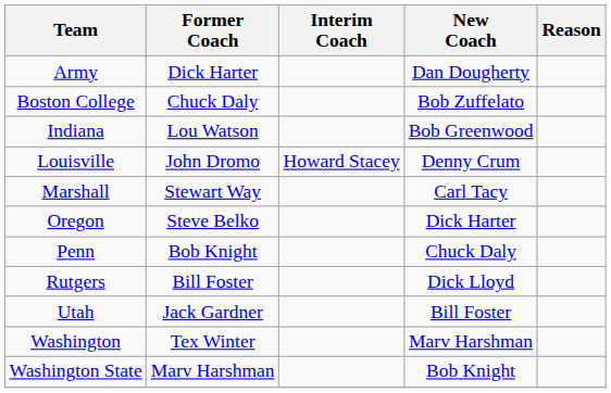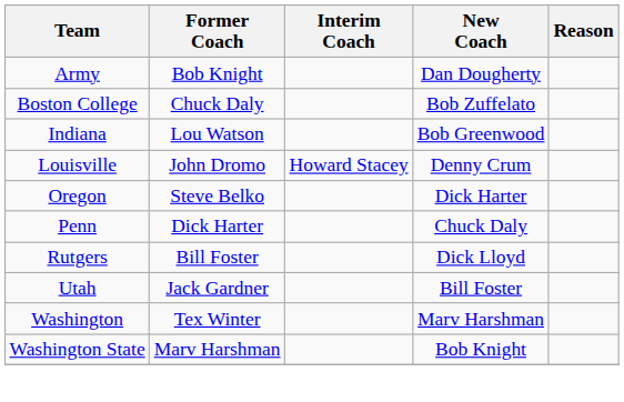 <table class="wikitable" style="text-align:center;">
 <tr>
 <th>Team</th>
 <th>Former<br>Coach</th>
 <th>Interim<br>Coach</th>
 <th>New<br>Coach</th>
 <th>Reason</th>
 </tr>
 <tr>
 <td><a href='#'>Army</a></td>
-<td><a href='#'>Dick Harter</a></td>
+<td><a href='#'>Bob Knight</a></td>
 <td></td>
 <td><a href='#'>Dan Dougherty</a></td>
 <td></td>
 </tr>
 <tr>
 <td><a href='#'>Boston College</a></td>
 <td><a href='#'>Chuck Daly</a></td>
 <td></td>
 <td><a href='#'>Bob Zuffelato</a></td>
 <td></td>
 </tr>
 <tr>
 <td><a href='#'>Indiana</a></td>
 <td><a href='#'>Lou Watson</a></td>
 <td></td>
 <td><a href='#'>Bob Greenwood</a></td>
 <td></td>
 </tr>
 <tr>
 <td><a href='#'>Louisville</a></td>
 <td><a href='#'>John Dromo</a></td>
 <td><a href='#'>Howard Stacey</a></td>
 <td><a href='#'>Denny Crum</a></td>
 <td></td>
 </tr>
 <tr>
-<td><a href='#'>Marshall</a></td>
-<td><a href='#'>Stewart Way</a></td>
-<td></td>
-<td><a href='#'>Carl Tacy</a></td>
-<td></td>
-</tr>
-<tr>
 <td><a href='#'>Oregon</a></td>
 <td><a href='#'>Steve Belko</a></td>
 <td></td>
 <td><a href='#'>Dick Harter</a></td>
 <td></td>
 </tr>
 <tr>
 <td><a href='#'>Penn</a></td>
-<td><a href='#'>Bob Knight</a></td>
+<td><a href='#'>Dick Harter</a></td>
 <td></td>
 <td><a href='#'>Chuck Daly</a></td>
 <td></td>
 </tr>
 <tr>
 <td><a href='#'>Rutgers</a></td>
 <td><a href='#'>Bill Foster</a></td>
 <td></td>
 <td><a href='#'>Dick Lloyd</a></td>
 <td></td>
 </tr>
 <tr>
 <td><a href='#'>Utah</a></td>
 <td><a href='#'>Jack Gardner</a></td>
 <td></td>
 <td><a href='#'>Bill Foster</a></td>
 <td></td>
 </tr>
 <tr>
 <td><a href='#'>Washington</a></td>
 <td><a href='#'>Tex Winter</a></td>
 <td></td>
 <td><a href='#'>Marv Harshman</a></td>
 <td></td>
 </tr>
 <tr>
 <td><a href='#'>Washington State</a></td>
 <td><a href='#'>Marv Harshman</a></td>
 <td></td>
 <td><a href='#'>Bob Knight</a></td>
 <td></td>
 </tr>
 <tr>
 </tr>
 </table>
